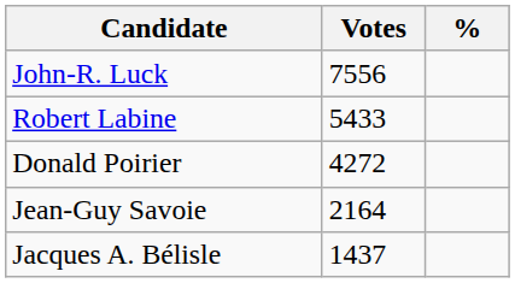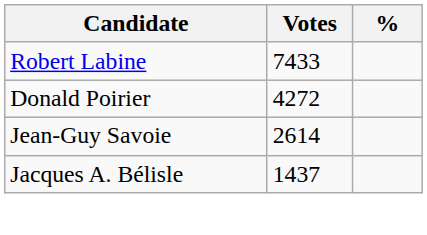 <table class="wikitable">
 <tr>
 <th style="width: 170px">Candidate </th>
 <th style="width: 50px">Votes</th>
 <th style="width: 40px">%</th>
 </tr>
 <tr>
-<td><a href='#'>John-R. Luck</a></td>
-<td>7556</td>
-<td></td>
-</tr>
-<tr>
 <td><a href='#'>Robert Labine</a></td>
-<td>5433</td>
+<td>7433</td>
 <td></td>
 </tr>
 <tr>
 <td>Donald Poirier</td>
 <td>4272</td>
 <td></td>
 </tr>
 <tr>
 <td>Jean-Guy Savoie</td>
-<td>2164</td>
+<td>2614</td>
 <td></td>
 </tr>
 <tr>
 <td>Jacques A. Bélisle</td>
 <td>1437</td>
 <td></td>
 </tr>
 </table>
